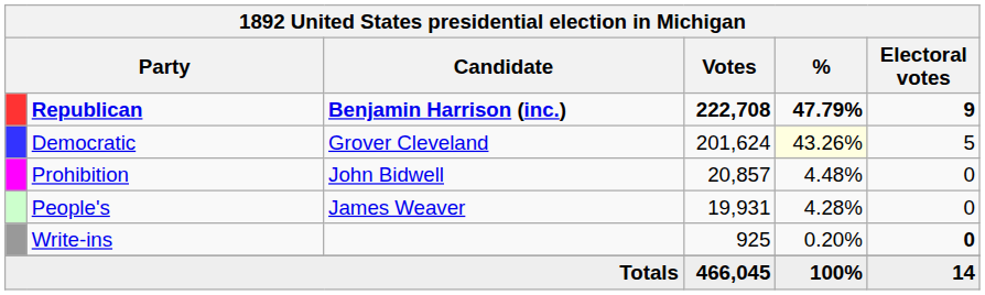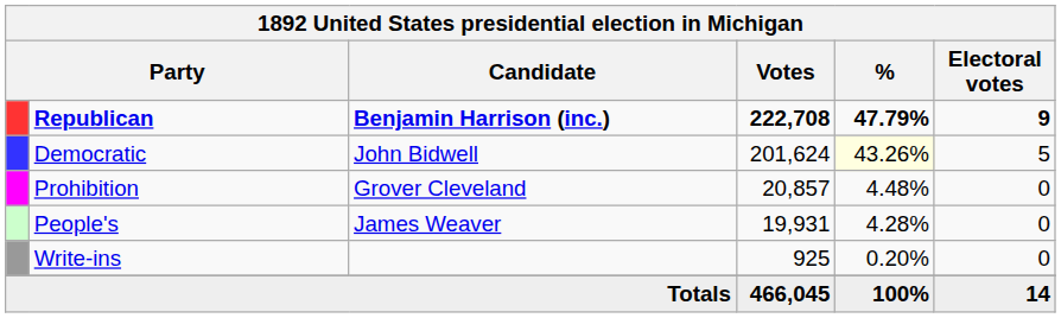 <table class="wikitable" style="font-size: 95%;">
 <tr>
 <th colspan="6">1892 United States presidential election in Michigan</th>
 </tr>
 <tr>
 <th colspan="2" style="width: 15em">Party</th>
 <th style="width: 17em">Candidate</th>
 <th style="width: 4em">Votes</th>
 <th style="width: 4em">%</th>
 <th style="width: 5em">Electoral votes</th>
 </tr>
 <tr>
 <th style="background-color:#FF3333; width: 3px"></th>
 <td style="width: 130px"><strong><a href='#'>Republican</a></strong></td>
 <td><strong><a href='#'>Benjamin Harrison</a> (<a href='#'>inc.</a>)</strong></td>
 <td align="right"><strong>222,708</strong></td>
 <td align="right"><strong>47.79%</strong></td>
 <td align="right"><strong>9</strong></td>
 </tr>
 <tr>
 <th style="background-color:#3333FF; width: 3px"></th>
 <td style="width: 130px"><a href='#'>Democratic</a></td>
-<td><a href='#'>Grover Cleveland</a></td>
+<td><a href='#'>John Bidwell</a></td>
 <td align="right">201,624</td>
 <td align="right" style="background: lightyellow;">43.26%</td>
 <td align="right">5</td>
 </tr>
 <tr>
 <th style="background-color:#FF00FF; width: 3px"></th>
 <td style="width: 130px"><a href='#'>Prohibition</a></td>
-<td><a href='#'>John Bidwell</a></td>
+<td><a href='#'>Grover Cleveland</a></td>
 <td align="right">20,857</td>
 <td align="right">4.48%</td>
 <td align="right">0</td>
 </tr>
 <tr>
 <th style="background-color:#CCFFCC; width: 3px"></th>
 <td style="width: 130px"><a href='#'>People's</a></td>
 <td><a href='#'>James Weaver</a></td>
 <td align="right">19,931</td>
 <td align="right">4.28%</td>
 <td align="right">0</td>
 </tr>
 <tr>
 <th style="background-color:#999; width: 3px"></th>
 <td style="width: 130px"><a href='#'>Write-ins</a></td>
 <td></td>
 <td align="right">925</td>
 <td align="right">0.20%</td>
-<td align="right"><strong>0</strong></td>
+<td align="right">0</td>
 </tr>
 <tr>
 </tr>
 <tr bgcolor="#EEEEEE">
 <td colspan="3" align="right"><strong>Totals</strong></td>
 <td align="right"><strong>466,045</strong></td>
 <td align="right"><strong>100%</strong></td>
 <td align="right"><strong>14</strong></td>
 </tr>
 </table>
